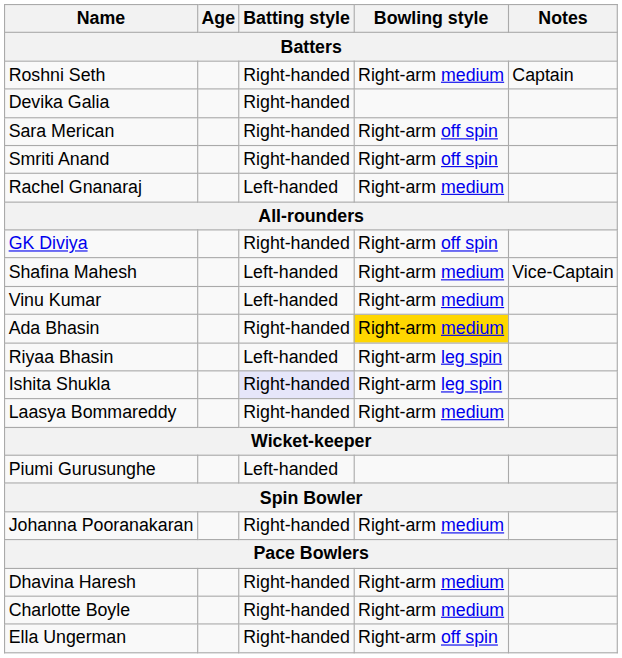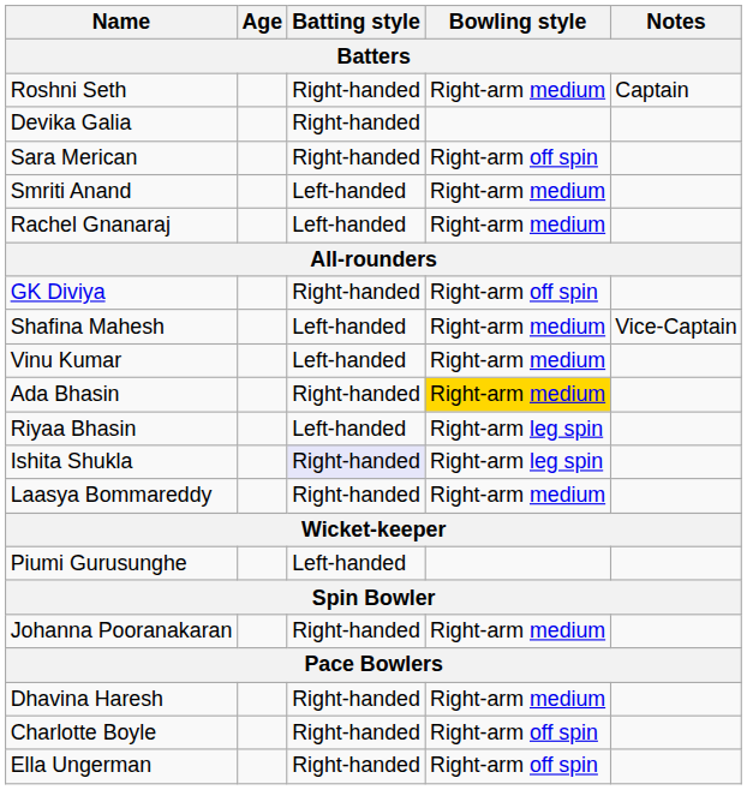 <table class="wikitable">
 <tr>
 <th>Name</th>
 <th>Age</th>
 <th>Batting style</th>
 <th>Bowling style</th>
 <th>Notes</th>
 </tr>
 <tr>
 <th colspan="5">Batters</th>
 </tr>
 <tr>
 <td>Roshni Seth</td>
 <td></td>
 <td>Right-handed</td>
 <td>Right-arm <a href='#'>medium</a></td>
 <td>Captain</td>
 </tr>
 <tr>
 <td>Devika Galia</td>
 <td></td>
 <td>Right-handed</td>
 <td></td>
 <td></td>
 </tr>
 <tr>
 <td>Sara Merican</td>
 <td></td>
 <td>Right-handed</td>
 <td>Right-arm <a href='#'>off spin</a></td>
 <td></td>
 </tr>
 <tr>
 <td>Smriti Anand</td>
 <td></td>
-<td>Right-handed</td>
-<td>Right-arm <a href='#'>off spin</a></td>
+<td>Left-handed</td>
+<td>Right-arm <a href='#'>medium</a></td>
 <td></td>
 </tr>
 <tr>
 <td>Rachel Gnanaraj</td>
 <td></td>
 <td>Left-handed</td>
 <td>Right-arm <a href='#'>medium</a></td>
 <td></td>
 </tr>
 <tr>
 <th colspan="5">All-rounders</th>
 </tr>
 <tr>
 <td><a href='#'>GK Diviya</a></td>
 <td></td>
 <td>Right-handed</td>
 <td>Right-arm <a href='#'>off spin</a></td>
 <td></td>
 </tr>
 <tr>
 <td>Shafina Mahesh</td>
 <td></td>
 <td>Left-handed</td>
 <td>Right-arm <a href='#'>medium</a></td>
 <td>Vice-Captain</td>
 </tr>
 <tr>
 <td>Vinu Kumar</td>
 <td></td>
 <td>Left-handed</td>
 <td>Right-arm <a href='#'>medium</a></td>
 <td></td>
 </tr>
 <tr>
 <td>Ada Bhasin</td>
 <td></td>
 <td>Right-handed</td>
 <td style="background: gold;">Right-arm <a href='#'>medium</a></td>
 <td></td>
 </tr>
 <tr>
 <td>Riyaa Bhasin</td>
 <td></td>
 <td>Left-handed</td>
 <td>Right-arm <a href='#'>leg spin</a></td>
 <td></td>
 </tr>
 <tr>
 <td>Ishita Shukla</td>
 <td></td>
 <td style="background: lavender;">Right-handed</td>
 <td>Right-arm <a href='#'>leg spin</a></td>
 <td></td>
 </tr>
 <tr>
 <td>Laasya Bommareddy</td>
 <td></td>
 <td>Right-handed</td>
 <td>Right-arm <a href='#'>medium</a></td>
 <td></td>
 </tr>
 <tr>
 <th colspan="5">Wicket-keeper</th>
 </tr>
 <tr>
 <td>Piumi Gurusunghe</td>
 <td></td>
 <td>Left-handed</td>
 <td></td>
 <td></td>
 </tr>
 <tr>
 <th colspan="5">Spin Bowler</th>
 </tr>
 <tr>
 <td>Johanna Pooranakaran</td>
 <td></td>
 <td>Right-handed</td>
 <td>Right-arm <a href='#'>medium</a></td>
 <td></td>
 </tr>
 <tr>
 <th colspan="5">Pace Bowlers</th>
 </tr>
 <tr>
 <td>Dhavina Haresh</td>
 <td></td>
 <td>Right-handed</td>
 <td>Right-arm <a href='#'>medium</a></td>
 <td></td>
 </tr>
 <tr>
 <td>Charlotte Boyle</td>
 <td></td>
 <td>Right-handed</td>
-<td>Right-arm <a href='#'>medium</a></td>
+<td>Right-arm <a href='#'>off spin</a></td>
 <td></td>
 </tr>
 <tr>
 <td>Ella Ungerman</td>
 <td></td>
 <td>Right-handed</td>
 <td>Right-arm <a href='#'>off spin</a></td>
 <td></td>
 </tr>
 </table>
